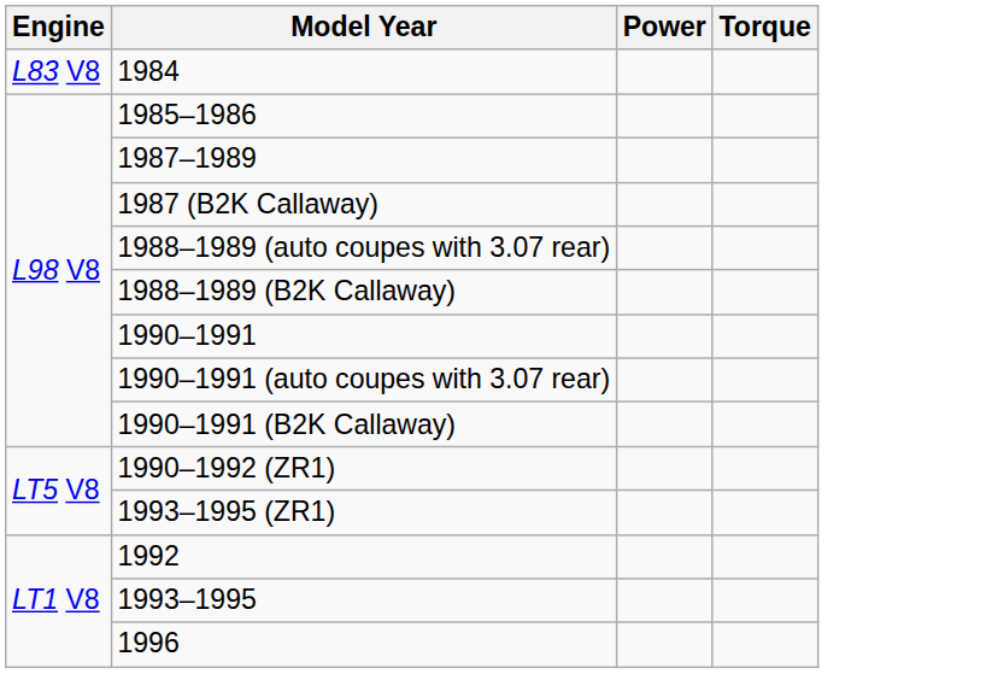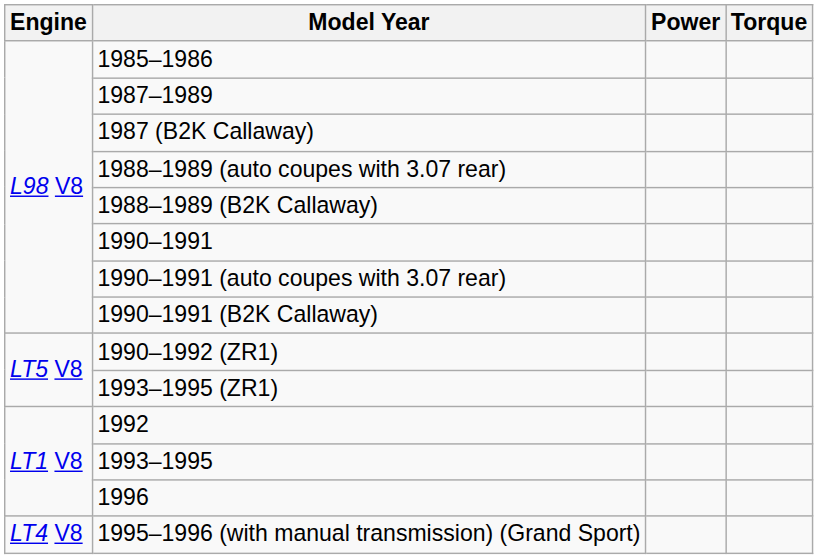 <table class=wikitable>
 <tr>
 <th>Engine</th>
 <th>Model Year</th>
 <th>Power</th>
 <th>Torque</th>
-</tr>
-<tr>
-<td> <em><a href='#'>L83</a></em> <a href='#'>V8</a></td>
-<td>1984</td>
-<td></td>
-<td></td>
 </tr>
 <tr>
 <td rowspan=8> <em><a href='#'>L98</a></em> <a href='#'>V8</a></td>
 <td>1985–1986</td>
 <td></td>
 <td></td>
 </tr>
 <tr>
 <td>1987–1989</td>
 <td></td>
 <td></td>
 </tr>
 <tr>
 <td>1987 (B2K Callaway)</td>
 <td></td>
 <td></td>
 </tr>
 <tr>
 <td>1988–1989 (auto coupes with 3.07 rear)</td>
 <td></td>
 <td></td>
 </tr>
 <tr>
 <td>1988–1989 (B2K Callaway)</td>
 <td></td>
 <td></td>
 </tr>
 <tr>
 <td>1990–1991</td>
 <td></td>
 <td></td>
 </tr>
 <tr>
 <td>1990–1991 (auto coupes with 3.07 rear)</td>
 <td></td>
 <td></td>
 </tr>
 <tr>
 <td>1990–1991 (B2K Callaway)</td>
 <td></td>
 <td></td>
 </tr>
 <tr>
 <td rowspan=2> <em><a href='#'>LT5</a></em> <a href='#'>V8</a></td>
 <td>1990–1992 (ZR1)</td>
 <td></td>
 <td></td>
 </tr>
 <tr>
 <td>1993–1995 (ZR1)</td>
 <td></td>
 <td></td>
 </tr>
 <tr>
 <td rowspan=3> <em><a href='#'>LT1</a></em> <a href='#'>V8</a></td>
 <td>1992</td>
 <td></td>
 <td></td>
 </tr>
 <tr>
 <td>1993–1995</td>
 <td></td>
 <td></td>
 </tr>
 <tr>
 <td>1996</td>
 <td></td>
 <td></td>
 </tr>
+<tr>
+<td> <em><a href='#'>LT4</a></em> <a href='#'>V8</a></td>
+<td>1995–1996 (with manual transmission) (Grand Sport)</td>
+<td></td>
+<td></td>
+</tr>
 </table>
